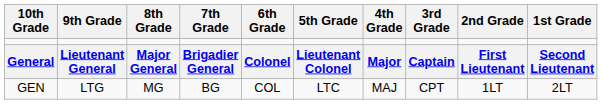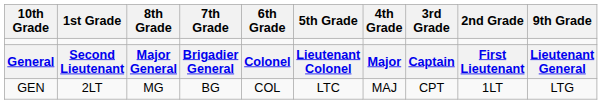 <table class="wikitable" style="text-align:center">
 <tr>
 <th>10th Grade</th>
-<th>9th Grade</th>
+<th>1st Grade</th>
 <th>8th Grade</th>
 <th>7th Grade</th>
 <th>6th Grade</th>
 <th>5th Grade</th>
 <th>4th Grade</th>
 <th>3rd Grade</th>
 <th>2nd Grade</th>
-<th>1st Grade</th>
+<th>9th Grade</th>
 </tr>
 <tr>
 <td></td>
 <td></td>
 <td></td>
 <td></td>
 <td></td>
 <td></td>
 <td></td>
 <td></td>
 <td></td>
 <td></td>
 </tr>
 <tr>
 <th><a href='#'>General</a></th>
-<th><a href='#'>Lieutenant General</a></th>
+<th><a href='#'>Second Lieutenant</a></th>
 <th><a href='#'>Major General</a></th>
 <th><a href='#'>Brigadier General</a></th>
 <th><a href='#'>Colonel</a></th>
 <th><a href='#'>Lieutenant Colonel</a></th>
 <th><a href='#'>Major</a></th>
 <th><a href='#'>Captain</a></th>
 <th><a href='#'>First Lieutenant</a></th>
-<th><a href='#'>Second Lieutenant</a></th>
+<th><a href='#'>Lieutenant General</a></th>
 </tr>
 <tr>
 <td>GEN</td>
-<td>LTG</td>
+<td>2LT</td>
 <td>MG</td>
 <td>BG</td>
 <td>COL</td>
 <td>LTC</td>
 <td>MAJ</td>
 <td>CPT</td>
 <td>1LT</td>
-<td>2LT</td>
+<td>LTG</td>
 </tr>
 </table>
